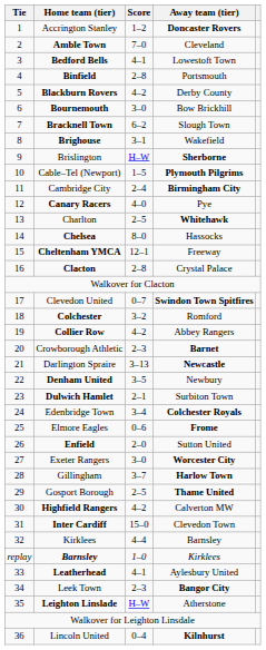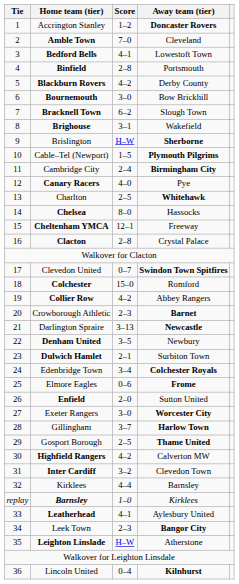 <table class="wikitable" style="text-align:center; font-size:85%">
 <tr>
 <th>Tie</th>
 <th>Home team (tier)</th>
 <th>Score</th>
 <th>Away team (tier)</th>
 <th></th>
 </tr>
 <tr>
 <td align="center">1</td>
 <td>Accrington Stanley</td>
 <td align="center">1–2</td>
 <td><strong>Doncaster Rovers</strong></td>
 <td></td>
 </tr>
 <tr>
 <td align="center">2</td>
 <td><strong>Amble Town</strong></td>
 <td align="center">7–0</td>
 <td>Cleveland</td>
 <td></td>
 </tr>
 <tr>
 <td align="center">3</td>
 <td><strong>Bedford Bells</strong></td>
 <td align="center">4–1</td>
 <td>Lowestoft Town</td>
 <td></td>
 </tr>
 <tr>
 <td align="center">4</td>
 <td><strong>Binfield</strong></td>
 <td align="center">2–8</td>
 <td>Portsmouth</td>
 <td></td>
 </tr>
 <tr>
 <td align="center">5</td>
 <td><strong>Blackburn Rovers</strong></td>
 <td align="center">4–2</td>
 <td>Derby County</td>
 <td></td>
 </tr>
 <tr>
 <td align="center">6</td>
 <td><strong>Bournemouth</strong></td>
 <td align="center">3–0</td>
 <td>Bow Brickhill</td>
 <td></td>
 </tr>
 <tr>
 <td align="center">7</td>
 <td><strong>Bracknell Town</strong></td>
 <td align="center">6–2</td>
 <td>Slough Town</td>
 <td></td>
 </tr>
 <tr>
 <td align="center">8</td>
 <td><strong>Brighouse</strong></td>
 <td align="center">3–1</td>
 <td>Wakefield</td>
 <td></td>
 </tr>
 <tr>
 <td align="center">9</td>
 <td>Brislington</td>
 <td align="center"><a href='#'>H–W</a></td>
 <td><strong>Sherborne</strong></td>
 <td></td>
 </tr>
 <tr>
 <td align="center">10</td>
 <td>Cable–Tel (Newport)</td>
 <td align="center">1–5</td>
 <td><strong>Plymouth Pilgrims</strong></td>
 <td></td>
 </tr>
 <tr>
 <td align="center">11</td>
 <td>Cambridge City</td>
 <td align="center">2–4</td>
 <td><strong>Birmingham City</strong></td>
 <td></td>
 </tr>
 <tr>
 <td align="center">12</td>
 <td><strong>Canary Racers</strong></td>
 <td align="center">4–0</td>
 <td>Pye</td>
 <td></td>
 </tr>
 <tr>
 <td align="center">13</td>
 <td>Charlton</td>
 <td align="center">2–5</td>
 <td><strong>Whitehawk</strong></td>
 <td></td>
 </tr>
 <tr>
 <td align="center">14</td>
 <td><strong>Chelsea</strong></td>
 <td align="center">8–0</td>
 <td>Hassocks</td>
 <td></td>
 </tr>
 <tr>
 <td align="center">15</td>
 <td><strong>Cheltenham YMCA</strong></td>
 <td align="center">12–1</td>
 <td>Freeway</td>
 <td></td>
 </tr>
 <tr>
 <td align="center">16</td>
 <td><strong>Clacton</strong></td>
 <td align="center">2–8</td>
 <td>Crystal Palace</td>
 <td></td>
 </tr>
 <tr>
 <td colspan="5" align="center">Walkover for Clacton</td>
 </tr>
 <tr>
 <td align="center">17</td>
 <td>Clevedon United</td>
 <td align="center">0–7</td>
 <td><strong>Swindon Town Spitfires</strong></td>
 <td></td>
 </tr>
 <tr>
 <td align="center">18</td>
 <td><strong>Colchester</strong></td>
-<td align="center">3–2</td>
+<td align="center">15–0</td>
 <td>Romford</td>
 <td></td>
 </tr>
 <tr>
 <td align="center">19</td>
 <td><strong>Collier Row</strong></td>
 <td align="center">4–2</td>
 <td>Abbey Rangers</td>
 <td></td>
 </tr>
 <tr>
 <td align="center">20</td>
 <td>Crowborough Athletic</td>
 <td align="center">2–3</td>
 <td><strong>Barnet</strong></td>
 <td></td>
 </tr>
 <tr>
 <td align="center">21</td>
 <td>Darlington Spraire</td>
 <td align="center">3–13</td>
 <td><strong>Newcastle</strong></td>
 <td></td>
 </tr>
 <tr>
 <td align="center">22</td>
 <td><strong>Denham United</strong></td>
 <td align="center">3–5</td>
 <td>Newbury</td>
 <td></td>
 </tr>
 <tr>
 <td align="center">23</td>
 <td><strong>Dulwich Hamlet</strong></td>
 <td align="center">2–1</td>
 <td>Surbiton Town</td>
 <td></td>
 </tr>
 <tr>
 <td align="center">24</td>
 <td>Edenbridge Town</td>
 <td align="center">3–4</td>
 <td><strong>Colchester Royals</strong></td>
 <td></td>
 </tr>
 <tr>
 <td align="center">25</td>
 <td>Elmore Eagles</td>
 <td align="center">0–6</td>
 <td><strong>Frome</strong></td>
 <td></td>
 </tr>
 <tr>
 <td align="center">26</td>
 <td><strong>Enfield</strong></td>
 <td align="center">2–0</td>
 <td>Sutton United</td>
 <td></td>
 </tr>
 <tr>
 <td align="center">27</td>
 <td>Exeter Rangers</td>
 <td align="center">3–0</td>
 <td><strong>Worcester City</strong></td>
 <td></td>
 </tr>
 <tr>
 <td align="center">28</td>
 <td>Gillingham</td>
 <td align="center">3–7</td>
 <td><strong>Harlow Town</strong></td>
 <td></td>
 </tr>
 <tr>
 <td align="center">29</td>
 <td>Gosport Borough</td>
 <td align="center">2–5</td>
 <td><strong>Thame United</strong></td>
 <td></td>
 </tr>
 <tr>
 <td align="center">30</td>
 <td><strong>Highfield Rangers</strong></td>
 <td align="center">4–2</td>
 <td>Calverton MW</td>
 <td></td>
 </tr>
 <tr>
 <td align="center">31</td>
 <td><strong>Inter Cardiff</strong></td>
-<td align="center">15–0</td>
+<td align="center">3–2</td>
 <td>Clevedon Town</td>
 <td></td>
 </tr>
 <tr>
 <td align="center">32</td>
 <td>Kirklees</td>
 <td align="center">4–4 </td>
 <td>Barnsley</td>
 <td></td>
 </tr>
 <tr>
 <td align="center"><em>replay</em></td>
 <td><strong><em>Barnsley</em></strong></td>
 <td align="center"><em>1–0</em></td>
 <td><em>Kirklees</em></td>
 <td></td>
 </tr>
 <tr>
 <td align="center">33</td>
 <td><strong>Leatherhead</strong></td>
 <td align="center">4–1</td>
 <td>Aylesbury United</td>
 <td></td>
 </tr>
 <tr>
 <td align="center">34</td>
 <td>Leek Town</td>
 <td align="center">2–3</td>
 <td><strong>Bangor City</strong></td>
 <td></td>
 </tr>
 <tr>
 <td align="center">35</td>
 <td><strong>Leighton Linslade</strong></td>
 <td align="center"><a href='#'>H–W</a></td>
 <td>Atherstone</td>
 <td></td>
 </tr>
 <tr>
 <td colspan="5" align="center">Walkover for Leighton Linsdale</td>
 </tr>
 <tr>
 <td align="center">36</td>
 <td>Lincoln United</td>
 <td align="center">0–4</td>
 <td><strong>Kilnhurst</strong></td>
 <td></td>
 </tr>
 </table>
